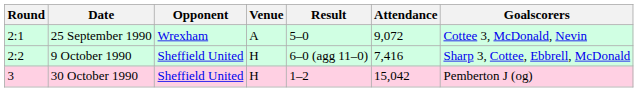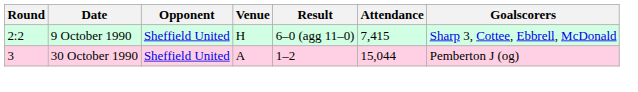 <table class="wikitable">
 <tr>
 <th>Round</th>
 <th>Date</th>
 <th>Opponent</th>
 <th>Venue</th>
 <th>Result</th>
 <th>Attendance</th>
 <th>Goalscorers</th>
 </tr>
 <tr style="background-color: #d0ffe3;">
-<td>2:1</td>
-<td>25 September 1990</td>
-<td><a href='#'>Wrexham</a></td>
-<td>A</td>
-<td>5–0</td>
-<td>9,072</td>
-<td><a href='#'>Cottee</a> 3, <a href='#'>McDonald</a>, <a href='#'>Nevin</a></td>
-</tr>
-<tr style="background-color: #d0ffe3;">
 <td>2:2</td>
 <td>9 October 1990</td>
 <td><a href='#'>Sheffield United</a></td>
 <td>H</td>
 <td>6–0 (agg 11–0)</td>
-<td>7,416</td>
+<td>7,415</td>
 <td><a href='#'>Sharp</a> 3, <a href='#'>Cottee</a>, <a href='#'>Ebbrell</a>, <a href='#'>McDonald</a></td>
 </tr>
 <tr style="background-color: #ffd0e3;">
 <td>3</td>
 <td>30 October 1990</td>
 <td><a href='#'>Sheffield United</a></td>
-<td>H</td>
+<td>A</td>
 <td>1–2</td>
-<td>15,042</td>
+<td>15,044</td>
 <td>Pemberton J (og)</td>
 </tr>
 </table>
